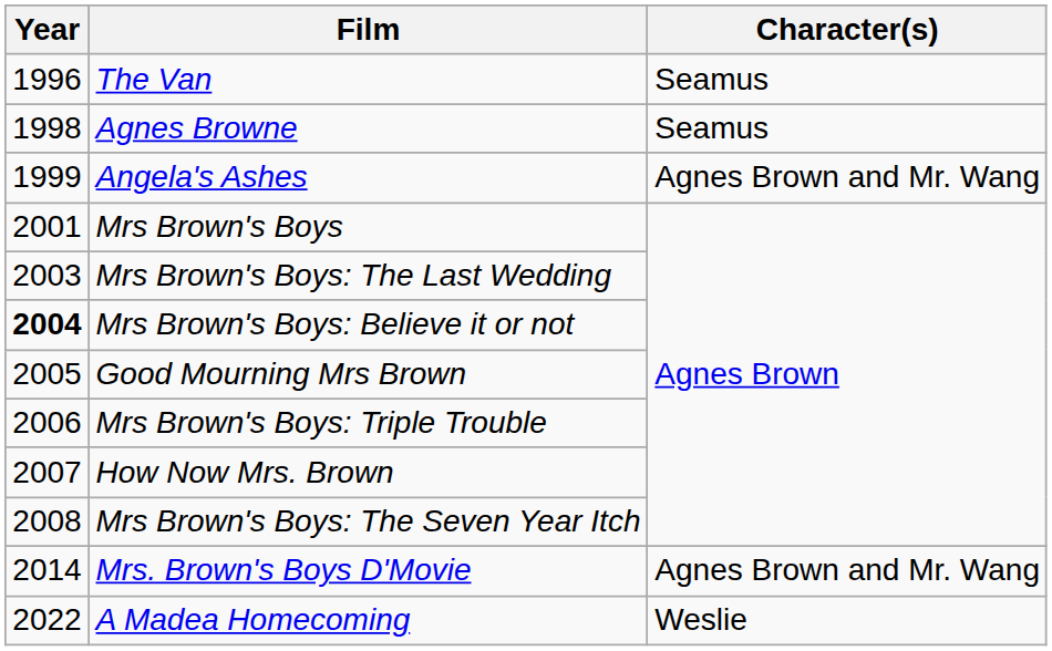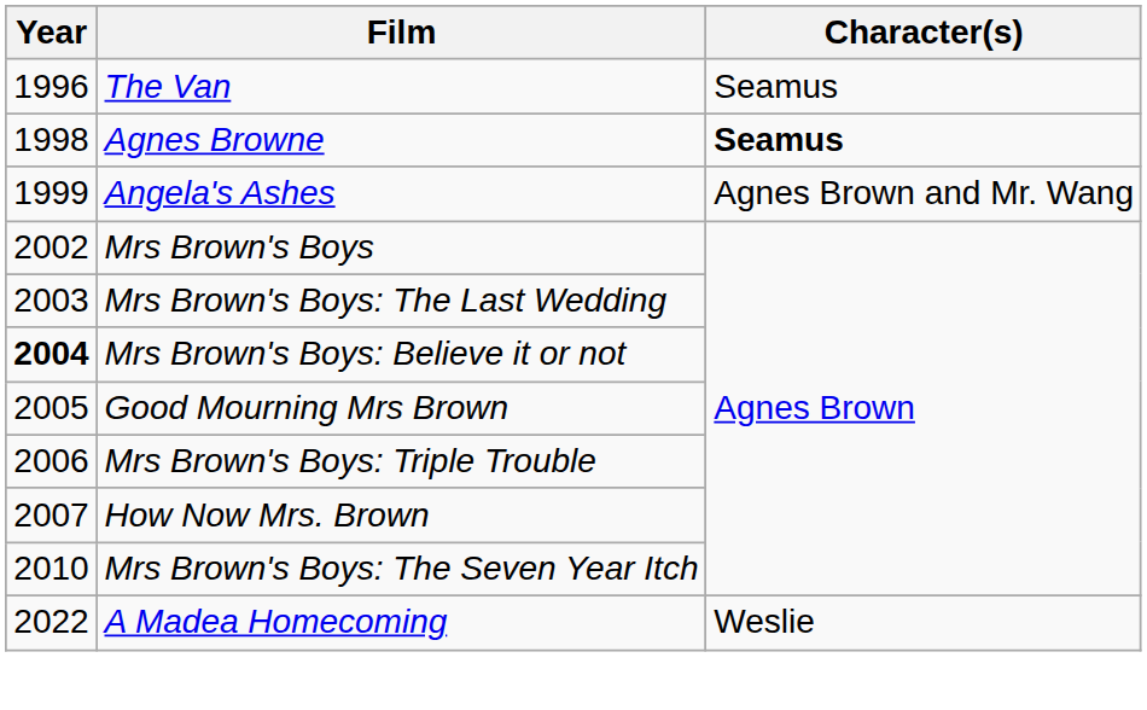 <table class="wikitable sortable">
 <tr>
 <th>Year</th>
 <th>Film</th>
 <th>Character(s)</th>
 </tr>
 <tr>
 <td>1996</td>
 <td><em><a href='#'>The Van</a></em></td>
 <td>Seamus</td>
 </tr>
 <tr>
 <td>1998</td>
 <td><em><a href='#'>Agnes Browne</a></em></td>
-<td>Seamus</td>
+<td><strong>Seamus</strong></td>
 </tr>
 <tr>
 <td>1999</td>
 <td><em><a href='#'>Angela's Ashes</a></em></td>
 <td>Agnes Brown and Mr. Wang</td>
 </tr>
 <tr>
-<td>2001</td>
+<td>2002</td>
 <td><em>Mrs Brown's Boys</em></td>
 <td rowspan="7"><a href='#'>Agnes Brown</a></td>
 </tr>
 <tr>
 <td>2003</td>
 <td><em>Mrs Brown's Boys: The Last Wedding</em></td>
 </tr>
 <tr>
 <td><strong>2004</strong></td>
 <td><em>Mrs Brown's Boys: Believe it or not</em></td>
 </tr>
 <tr>
 <td>2005</td>
 <td><em>Good Mourning Mrs Brown</em></td>
 </tr>
 <tr>
 <td>2006</td>
 <td><em>Mrs Brown's Boys: Triple Trouble</em></td>
 </tr>
 <tr>
 <td>2007</td>
 <td><em>How Now Mrs. Brown</em></td>
 </tr>
 <tr>
-<td>2008</td>
+<td>2010</td>
 <td><em>Mrs Brown's Boys: The Seven Year Itch</em></td>
-</tr>
-<tr>
-<td>2014</td>
-<td><em><a href='#'>Mrs. Brown's Boys D'Movie</a></em></td>
-<td>Agnes Brown and Mr. Wang</td>
 </tr>
 <tr>
 <td>2022</td>
 <td><em><a href='#'>A Madea Homecoming</a></em></td>
 <td>Weslie</td>
 </tr>
 </table>
